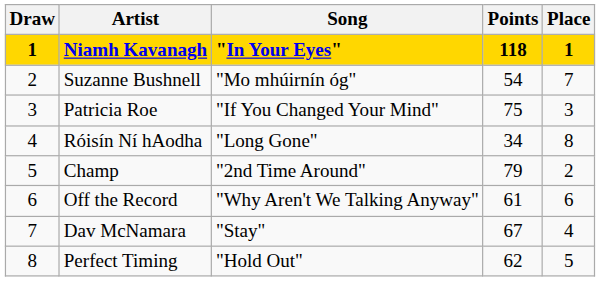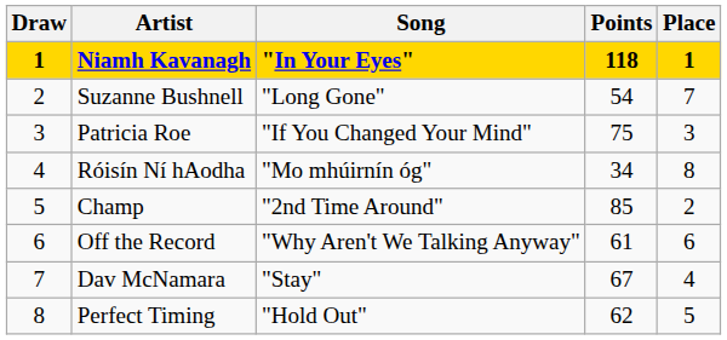 <table class="sortable wikitable" style="margin: 1em auto 1em auto; text-align:center">
 <tr>
 <th>Draw</th>
 <th>Artist</th>
 <th>Song</th>
 <th>Points</th>
 <th>Place</th>
 </tr>
 <tr style="background:gold; font-weight:bold;">
 <td>1</td>
 <td align="left"><a href='#'>Niamh Kavanagh</a></td>
 <td align="left">"<a href='#'>In Your Eyes</a>"</td>
 <td>118</td>
 <td>1</td>
 </tr>
 <tr>
 <td>2</td>
 <td align="left">Suzanne Bushnell</td>
-<td align="left">"Mo mhúirnín óg"</td>
+<td align="left">"Long Gone"</td>
 <td>54</td>
 <td>7</td>
 </tr>
 <tr>
 <td>3</td>
 <td align="left">Patricia Roe</td>
 <td align="left">"If You Changed Your Mind"</td>
 <td>75</td>
 <td>3</td>
 </tr>
 <tr>
 <td>4</td>
 <td align="left">Róisín Ní hAodha</td>
-<td align="left">"Long Gone"</td>
+<td align="left">"Mo mhúirnín óg"</td>
 <td>34</td>
 <td>8</td>
 </tr>
 <tr>
 <td>5</td>
 <td align="left">Champ</td>
 <td align="left">"2nd Time Around"</td>
-<td>79</td>
+<td>85</td>
 <td>2</td>
 </tr>
 <tr>
 <td>6</td>
 <td align="left">Off the Record</td>
 <td align="left">"Why Aren't We Talking Anyway"</td>
 <td>61</td>
 <td>6</td>
 </tr>
 <tr>
 <td>7</td>
 <td align="left">Dav McNamara</td>
 <td align="left">"Stay"</td>
 <td>67</td>
 <td>4</td>
 </tr>
 <tr>
 <td>8</td>
 <td align="left">Perfect Timing</td>
 <td align="left">"Hold Out"</td>
 <td>62</td>
 <td>5</td>
 </tr>
 </table>
